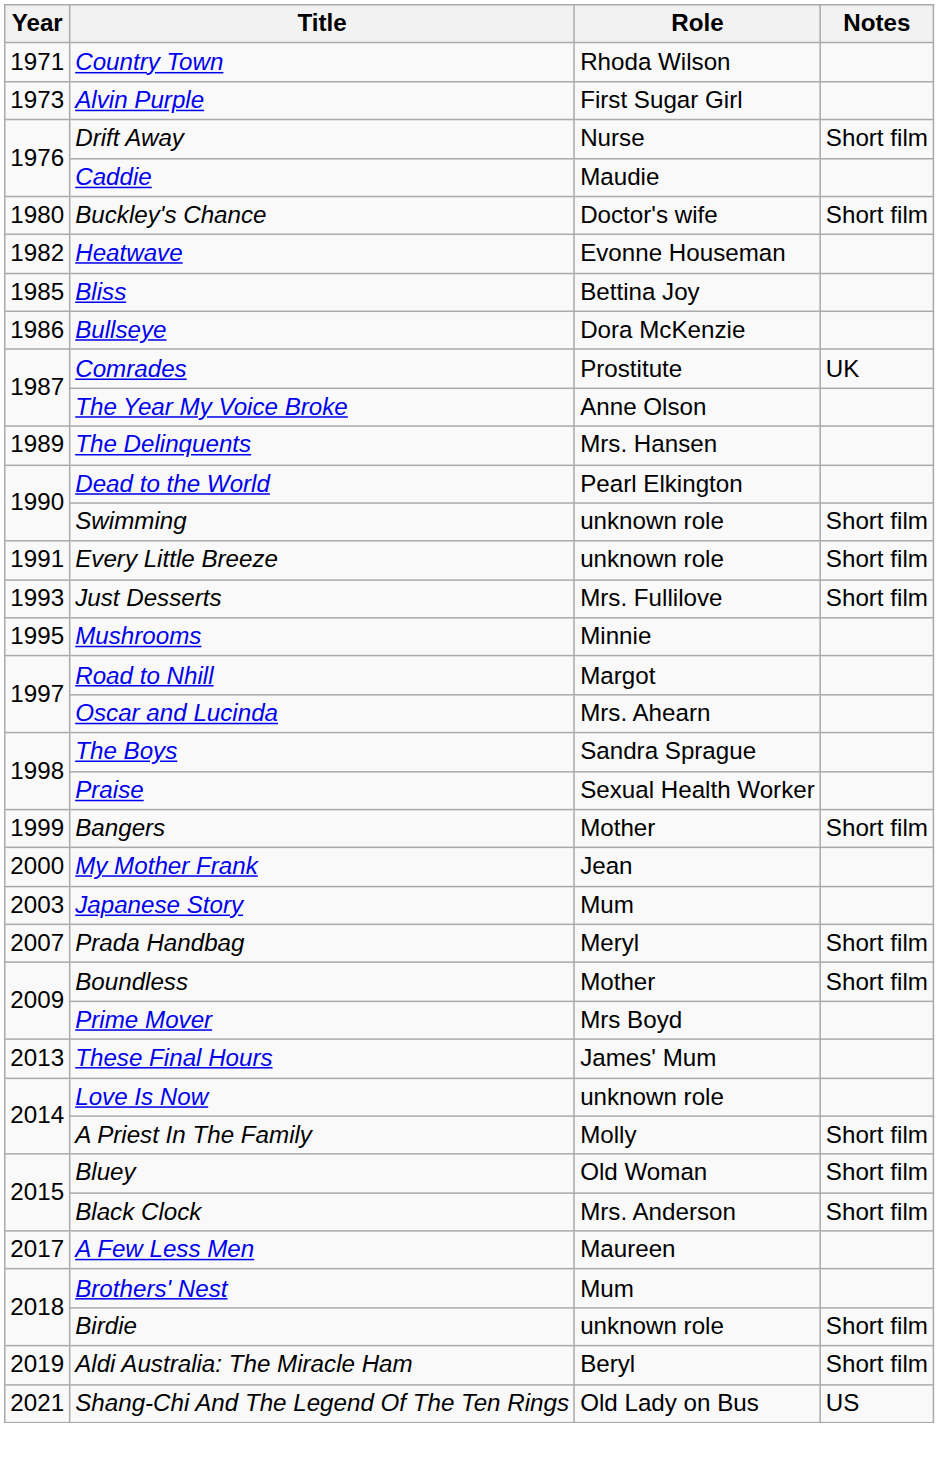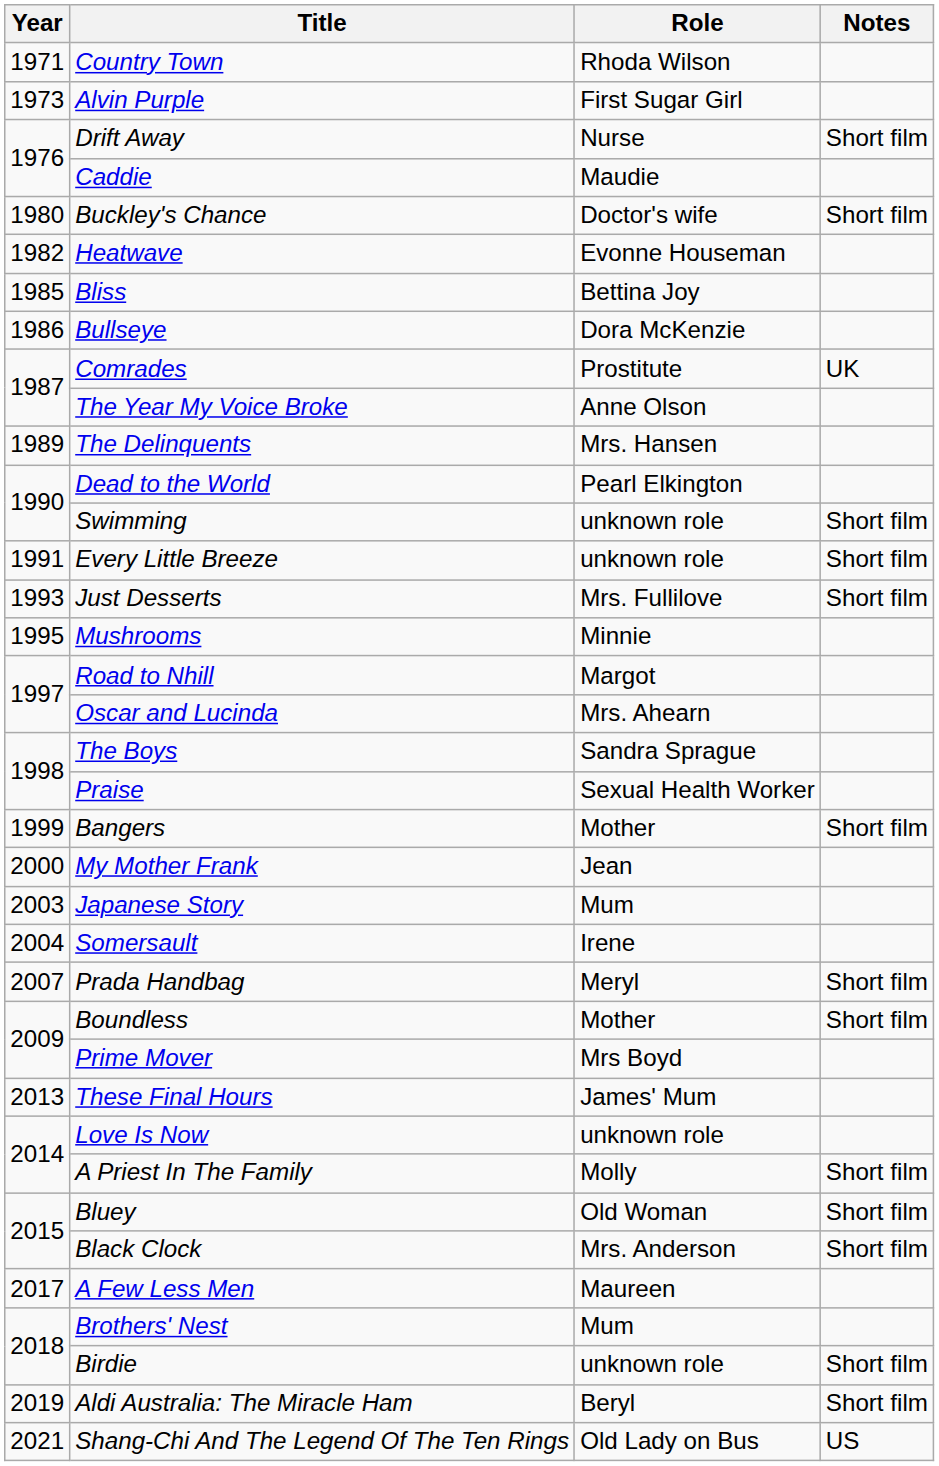 <table class="wikitable">
 <tr>
 <th>Year</th>
 <th>Title</th>
 <th>Role</th>
 <th>Notes</th>
 </tr>
 <tr>
 <td>1971</td>
 <td><em><a href='#'>Country Town</a></em></td>
 <td>Rhoda Wilson</td>
 <td></td>
 </tr>
 <tr>
 <td>1973</td>
 <td><em><a href='#'>Alvin Purple</a></em></td>
 <td>First Sugar Girl</td>
 <td></td>
 </tr>
 <tr>
 <td rowspan="2">1976</td>
 <td><em>Drift Away</em></td>
 <td>Nurse</td>
 <td>Short film</td>
 </tr>
 <tr>
 <td><em><a href='#'>Caddie</a></em></td>
 <td>Maudie</td>
 <td></td>
 </tr>
 <tr>
 <td>1980</td>
 <td><em>Buckley's Chance</em></td>
 <td>Doctor's wife</td>
 <td>Short film</td>
 </tr>
 <tr>
 <td>1982</td>
 <td><em><a href='#'>Heatwave</a></em></td>
 <td>Evonne Houseman</td>
 <td></td>
 </tr>
 <tr>
 <td>1985</td>
 <td><em><a href='#'>Bliss</a></em></td>
 <td>Bettina Joy</td>
 <td></td>
 </tr>
 <tr>
 <td>1986</td>
 <td><em><a href='#'>Bullseye</a></em></td>
 <td>Dora McKenzie</td>
 <td></td>
 </tr>
 <tr>
 <td rowspan="2">1987</td>
 <td><em><a href='#'>Comrades</a></em></td>
 <td>Prostitute</td>
 <td>UK</td>
 </tr>
 <tr>
 <td><em><a href='#'>The Year My Voice Broke</a></em></td>
 <td>Anne Olson</td>
 <td></td>
 </tr>
 <tr>
 <td>1989</td>
 <td><em><a href='#'>The Delinquents</a></em></td>
 <td>Mrs. Hansen</td>
 <td></td>
 </tr>
 <tr>
 <td rowspan="2">1990</td>
 <td><em><a href='#'>Dead to the World</a></em></td>
 <td>Pearl Elkington</td>
 <td></td>
 </tr>
 <tr>
 <td><em>Swimming</em></td>
 <td>unknown role</td>
 <td>Short film</td>
 </tr>
 <tr>
 <td>1991</td>
 <td><em>Every Little Breeze</em></td>
 <td>unknown role</td>
 <td>Short film</td>
 </tr>
 <tr>
 <td>1993</td>
 <td><em>Just Desserts</em></td>
 <td>Mrs. Fullilove</td>
 <td>Short film</td>
 </tr>
 <tr>
 <td>1995</td>
 <td><em><a href='#'>Mushrooms</a></em></td>
 <td>Minnie</td>
 <td></td>
 </tr>
 <tr>
 <td rowspan="2">1997</td>
 <td><em><a href='#'>Road to Nhill</a></em></td>
 <td>Margot</td>
 <td></td>
 </tr>
 <tr>
 <td><em><a href='#'>Oscar and Lucinda</a></em></td>
 <td>Mrs. Ahearn</td>
 <td></td>
 </tr>
 <tr>
 <td rowspan="2">1998</td>
 <td><em><a href='#'>The Boys</a></em></td>
 <td>Sandra Sprague</td>
 <td></td>
 </tr>
 <tr>
 <td><em><a href='#'>Praise</a></em></td>
 <td>Sexual Health Worker</td>
 <td></td>
 </tr>
 <tr>
 <td>1999</td>
 <td><em>Bangers</em></td>
 <td>Mother</td>
 <td>Short film</td>
 </tr>
 <tr>
 <td>2000</td>
 <td><em><a href='#'>My Mother Frank</a></em></td>
 <td>Jean</td>
 <td></td>
 </tr>
 <tr>
 <td>2003</td>
 <td><em><a href='#'>Japanese Story</a></em></td>
 <td>Mum</td>
 <td></td>
 </tr>
 <tr>
+<td>2004</td>
+<td><em><a href='#'>Somersault</a></em></td>
+<td>Irene</td>
+<td></td>
+</tr>
+<tr>
 <td>2007</td>
 <td><em>Prada Handbag</em></td>
 <td>Meryl</td>
 <td>Short film</td>
 </tr>
 <tr>
 <td rowspan="2">2009</td>
 <td><em>Boundless</em></td>
 <td>Mother</td>
 <td>Short film</td>
 </tr>
 <tr>
 <td><em><a href='#'>Prime Mover</a></em></td>
 <td>Mrs Boyd</td>
 <td></td>
 </tr>
 <tr>
 <td>2013</td>
 <td><em><a href='#'>These Final Hours</a></em></td>
 <td>James' Mum</td>
 <td></td>
 </tr>
 <tr>
 <td rowspan="2">2014</td>
 <td><em><a href='#'>Love Is Now</a></em></td>
 <td>unknown role</td>
 <td></td>
 </tr>
 <tr>
 <td><em>A Priest In The Family</em></td>
 <td>Molly</td>
 <td>Short film</td>
 </tr>
 <tr>
 <td rowspan="2">2015</td>
 <td><em>Bluey</em></td>
 <td>Old Woman</td>
 <td>Short film</td>
 </tr>
 <tr>
 <td><em>Black Clock</em></td>
 <td>Mrs. Anderson</td>
 <td>Short film</td>
 </tr>
 <tr>
 <td>2017</td>
 <td><em><a href='#'>A Few Less Men</a></em></td>
 <td>Maureen</td>
 <td></td>
 </tr>
 <tr>
 <td rowspan="2">2018</td>
 <td><em><a href='#'>Brothers' Nest</a></em></td>
 <td>Mum</td>
 <td></td>
 </tr>
 <tr>
 <td><em>Birdie</em></td>
 <td>unknown role</td>
 <td>Short film</td>
 </tr>
 <tr>
 <td>2019</td>
 <td><em>Aldi Australia: The Miracle Ham</em></td>
 <td>Beryl</td>
 <td>Short film</td>
 </tr>
 <tr>
 <td>2021</td>
 <td><em>Shang-Chi And The Legend Of The Ten Rings</em></td>
 <td>Old Lady on Bus</td>
 <td>US</td>
 </tr>
 </table>
